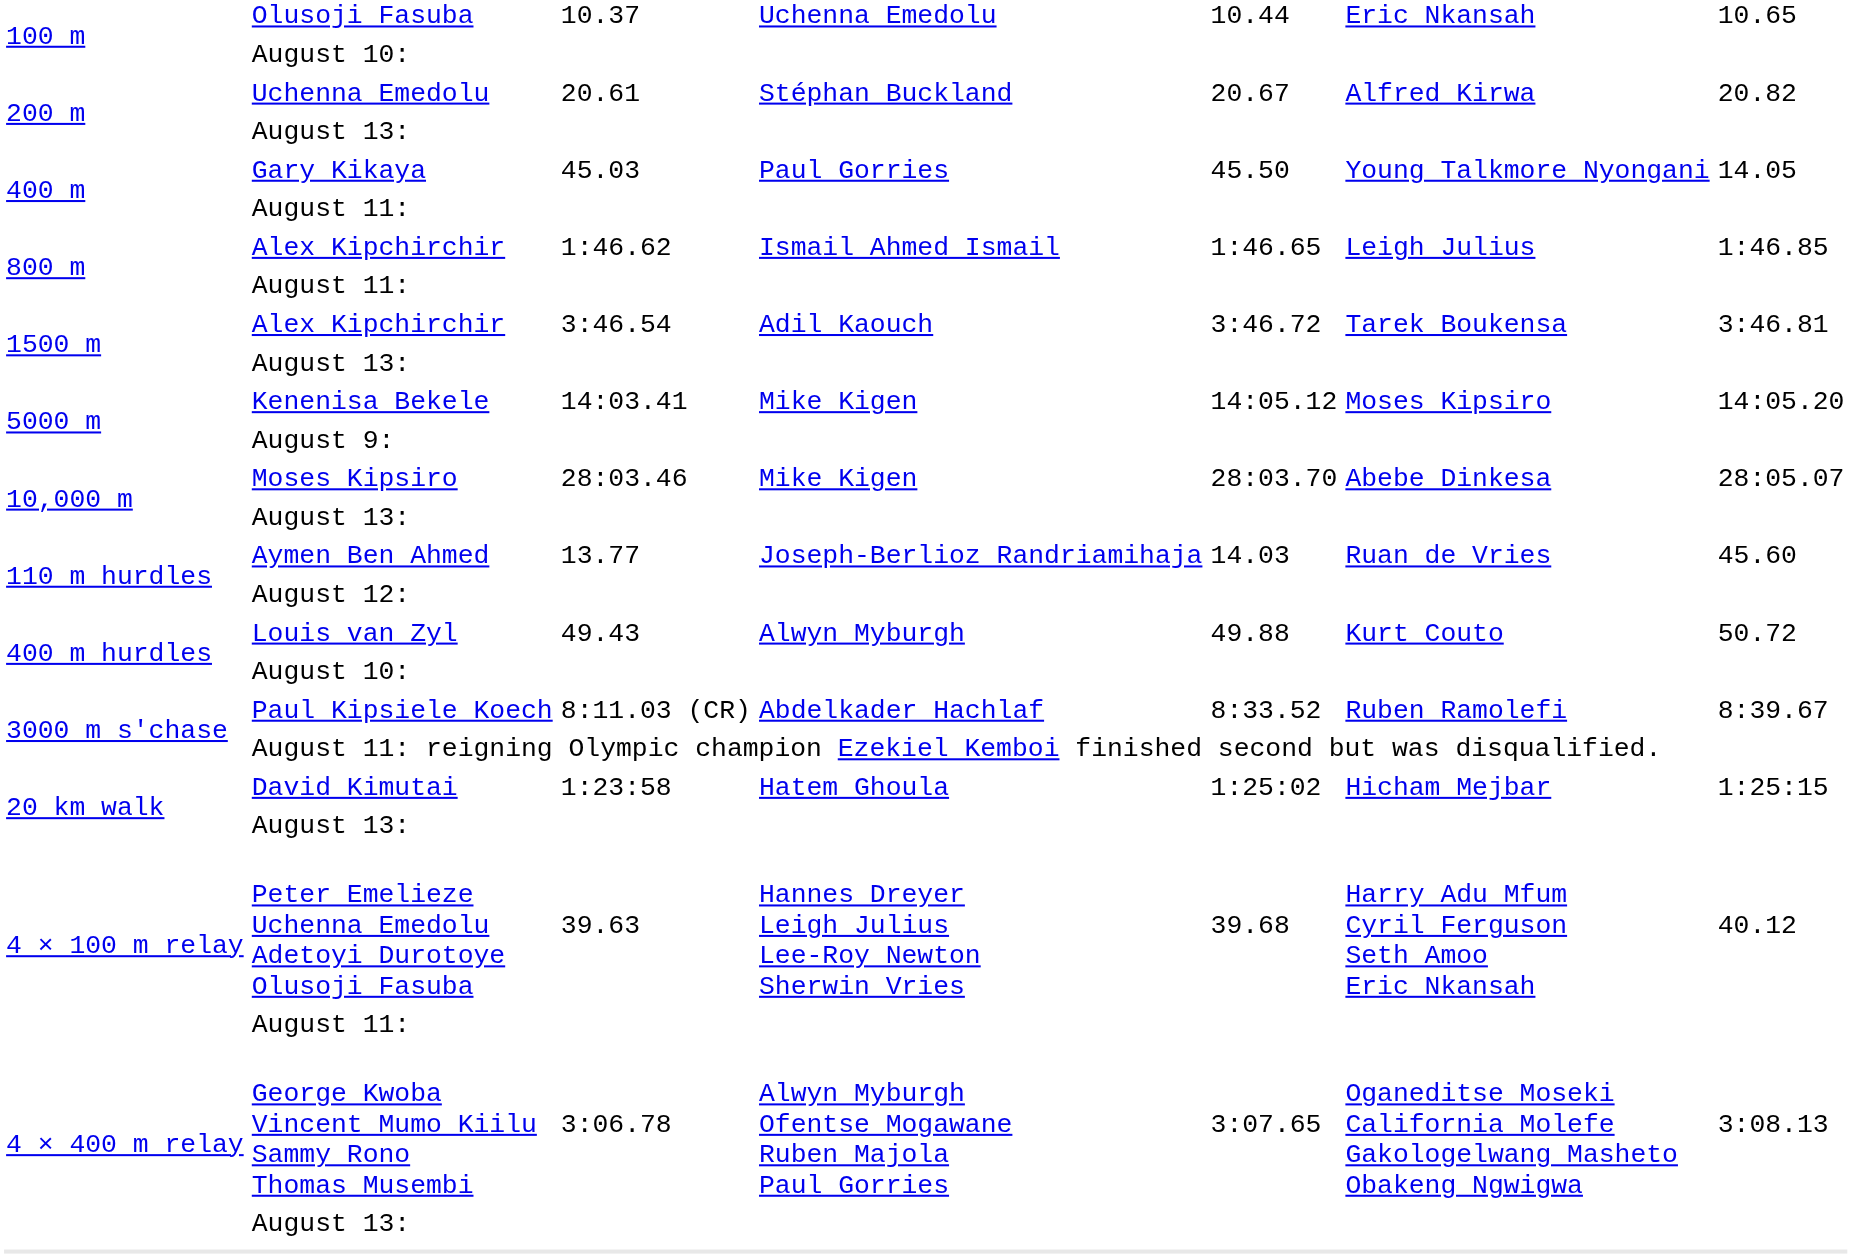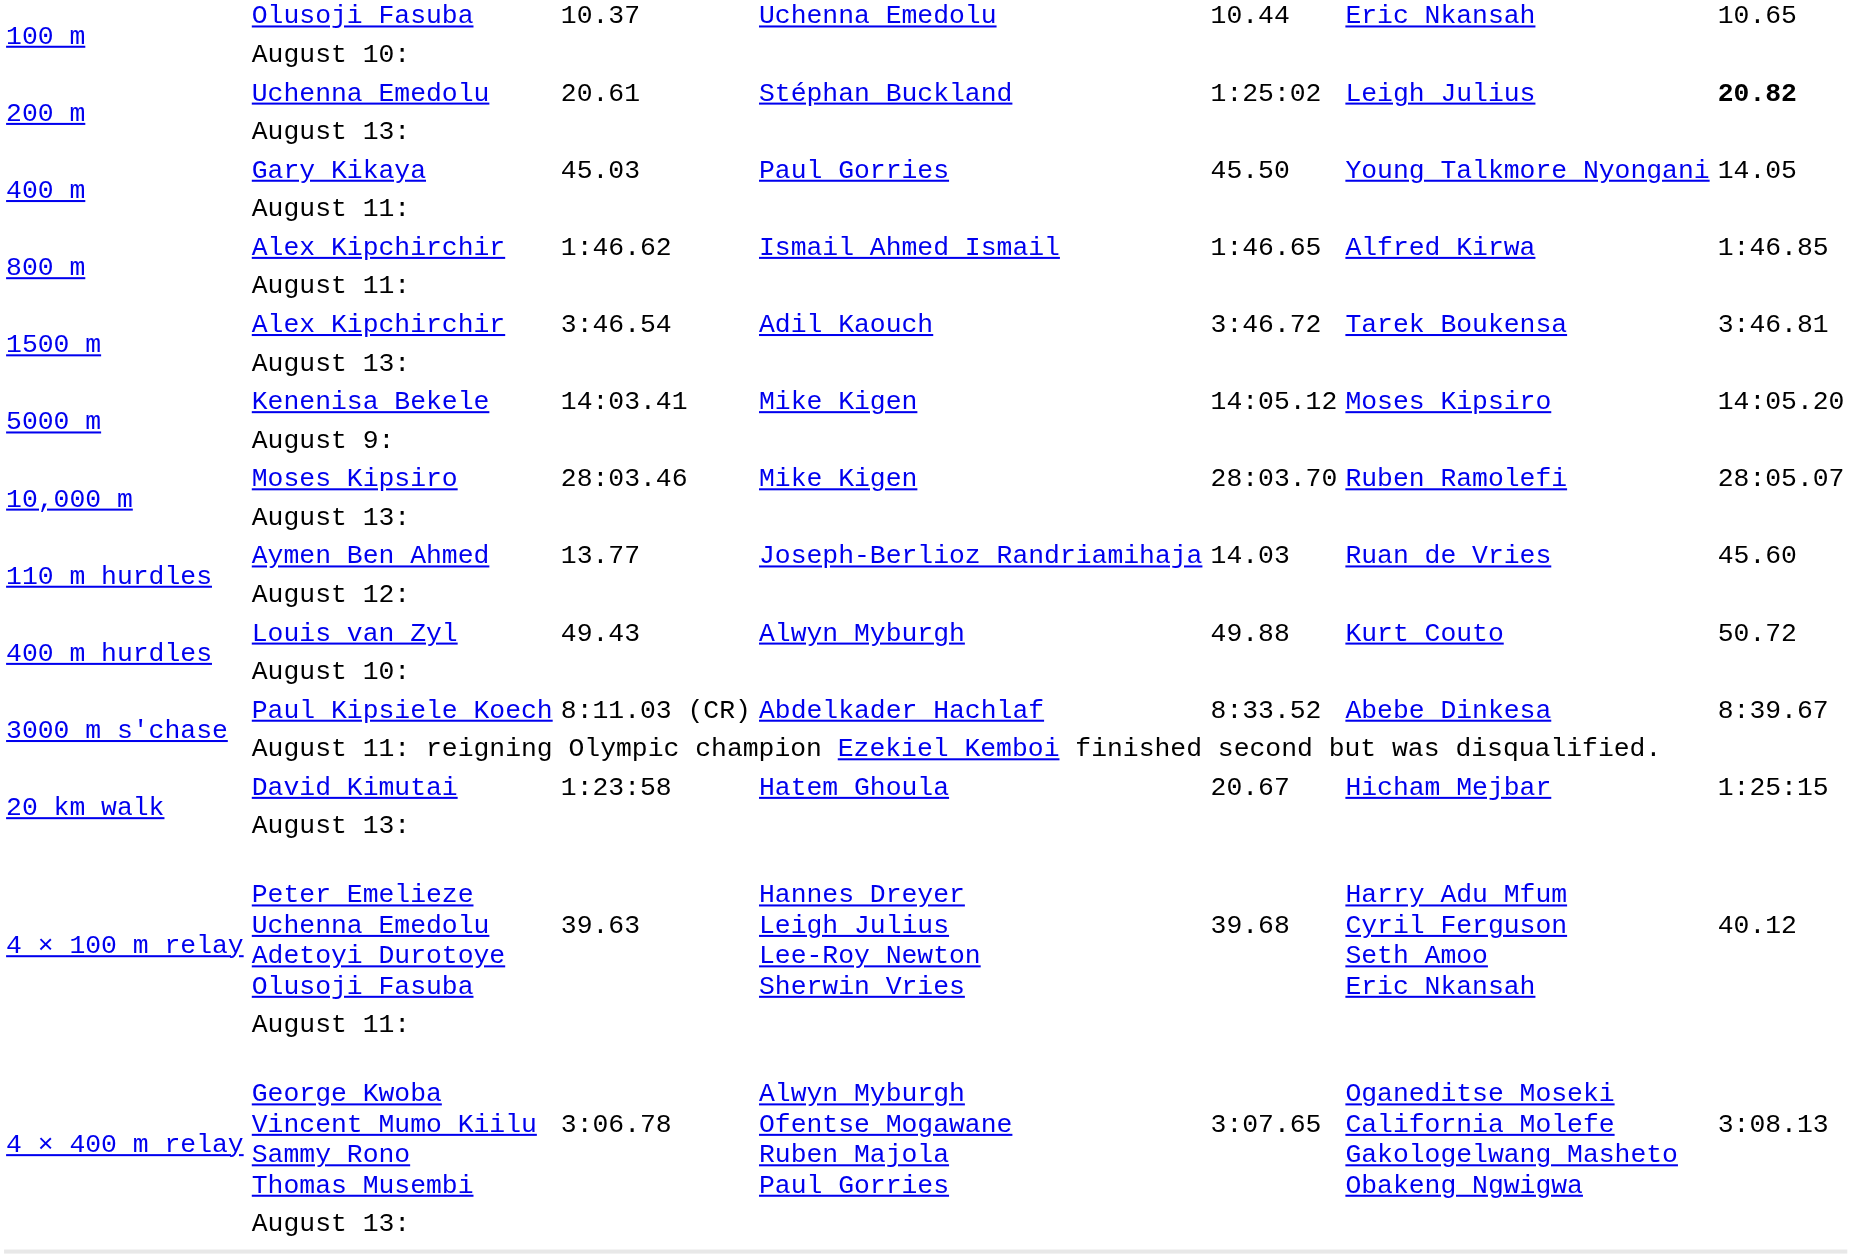 <table>
 <tr>
 <td rowspan=2><a href='#'>100 m</a><br></td>
 <td><a href='#'>Olusoji Fasuba</a> <br> </td>
 <td>10.37</td>
 <td><a href='#'>Uchenna Emedolu</a> <br> </td>
 <td>10.44</td>
 <td><a href='#'>Eric Nkansah</a> <br> </td>
 <td>10.65</td>
 </tr>
 <tr>
 <td colspan=6>August 10:</td>
 </tr>
 <tr>
 <td rowspan=2><a href='#'>200 m</a><br></td>
 <td><a href='#'>Uchenna Emedolu</a> <br> </td>
 <td>20.61</td>
 <td><a href='#'>Stéphan Buckland</a>  <br> </td>
-<td>20.67</td>
-<td><a href='#'>Alfred Kirwa</a> <br> </td>
-<td>20.82</td>
+<td>1:25:02</td>
+<td><a href='#'>Leigh Julius</a> <br> </td>
+<td><strong>20.82</strong></td>
 </tr>
 <tr>
 <td colspan=6>August 13:</td>
 </tr>
 <tr>
 <td rowspan=2><a href='#'>400 m</a><br></td>
 <td><a href='#'>Gary Kikaya</a> <br>  </td>
 <td>45.03</td>
 <td><a href='#'>Paul Gorries</a> <br> </td>
 <td>45.50</td>
 <td><a href='#'>Young Talkmore Nyongani</a> <br> </td>
 <td>14.05</td>
 </tr>
 <tr>
 <td colspan=6>August 11:</td>
 </tr>
 <tr>
 <td rowspan=2><a href='#'>800 m</a><br></td>
 <td><a href='#'>Alex Kipchirchir</a> <br> </td>
 <td>1:46.62</td>
 <td><a href='#'>Ismail Ahmed Ismail</a> <br> </td>
 <td>1:46.65</td>
-<td><a href='#'>Leigh Julius</a> <br> </td>
+<td><a href='#'>Alfred Kirwa</a> <br> </td>
 <td>1:46.85</td>
 </tr>
 <tr>
 <td colspan=6>August 11:</td>
 </tr>
 <tr>
 <td rowspan=2><a href='#'>1500 m</a><br></td>
 <td><a href='#'>Alex Kipchirchir</a> <br> </td>
 <td>3:46.54</td>
 <td><a href='#'>Adil Kaouch</a> <br> </td>
 <td>3:46.72</td>
 <td><a href='#'>Tarek Boukensa</a> <br> </td>
 <td>3:46.81</td>
 </tr>
 <tr>
 <td colspan=6>August 13:</td>
 </tr>
 <tr>
 <td rowspan=2><a href='#'>5000 m</a><br></td>
 <td><a href='#'>Kenenisa Bekele</a> <br> </td>
 <td>14:03.41</td>
 <td><a href='#'>Mike Kigen</a> <br>  </td>
 <td>14:05.12</td>
 <td><a href='#'>Moses Kipsiro</a> <br> </td>
 <td>14:05.20</td>
 </tr>
 <tr>
 <td colspan=6>August 9:</td>
 </tr>
 <tr>
 <td rowspan=2><a href='#'>10,000 m</a><br></td>
 <td><a href='#'>Moses Kipsiro</a> <br> </td>
 <td>28:03.46</td>
 <td><a href='#'>Mike Kigen</a> <br>  </td>
 <td>28:03.70</td>
-<td><a href='#'>Abebe Dinkesa</a> <br> </td>
+<td><a href='#'>Ruben Ramolefi</a> <br> </td>
 <td>28:05.07</td>
 </tr>
 <tr>
 <td colspan=6>August 13:</td>
 </tr>
 <tr>
 <td rowspan=2><a href='#'>110 m hurdles</a><br></td>
 <td><a href='#'>Aymen Ben Ahmed</a> <br> </td>
 <td>13.77</td>
 <td><a href='#'>Joseph-Berlioz Randriamihaja</a> <br> </td>
 <td>14.03</td>
 <td><a href='#'>Ruan de Vries</a> <br> </td>
 <td>45.60</td>
 </tr>
 <tr>
 <td colspan=6>August 12:</td>
 </tr>
 <tr>
 <td rowspan=2><a href='#'>400 m hurdles</a><br></td>
 <td><a href='#'>Louis van Zyl</a> <br> </td>
 <td>49.43</td>
 <td><a href='#'>Alwyn Myburgh</a> <br> </td>
 <td>49.88</td>
 <td><a href='#'>Kurt Couto</a> <br> </td>
 <td>50.72</td>
 </tr>
 <tr>
 <td colspan=6>August 10:</td>
 </tr>
 <tr>
 <td rowspan=2><a href='#'>3000 m s'chase</a><br></td>
 <td><a href='#'>Paul Kipsiele Koech</a> <br> </td>
 <td>8:11.03 (CR)</td>
 <td><a href='#'>Abdelkader Hachlaf</a>  <br> </td>
 <td>8:33.52</td>
-<td><a href='#'>Ruben Ramolefi</a> <br> </td>
+<td><a href='#'>Abebe Dinkesa</a> <br> </td>
 <td>8:39.67</td>
 </tr>
 <tr>
 <td colspan=6>August 11: reigning Olympic champion <a href='#'>Ezekiel Kemboi</a> finished second but was disqualified.</td>
 </tr>
 <tr>
 <td rowspan=2><a href='#'>20 km walk</a><br></td>
 <td><a href='#'>David Kimutai</a> <br> </td>
 <td>1:23:58</td>
 <td><a href='#'>Hatem Ghoula</a> <br> </td>
-<td>1:25:02</td>
+<td>20.67</td>
 <td><a href='#'>Hicham Mejbar</a> <br> </td>
 <td>1:25:15</td>
 </tr>
 <tr>
 <td colspan=6>August 13:</td>
 </tr>
 <tr>
 <td rowspan=2><a href='#'>4 × 100 m relay</a><br></td>
 <td><br><a href='#'>Peter Emelieze</a><br><a href='#'>Uchenna Emedolu</a><br><a href='#'>Adetoyi Durotoye</a><br><a href='#'>Olusoji Fasuba</a></td>
 <td>39.63</td>
 <td><br><a href='#'>Hannes Dreyer</a><br><a href='#'>Leigh Julius</a><br><a href='#'>Lee-Roy Newton</a><br><a href='#'>Sherwin Vries</a></td>
 <td>39.68</td>
 <td><br><a href='#'>Harry Adu Mfum</a><br><a href='#'>Cyril Ferguson</a><br><a href='#'>Seth Amoo</a><br><a href='#'>Eric Nkansah</a></td>
 <td>40.12</td>
 </tr>
 <tr>
 <td colspan=6>August 11:</td>
 </tr>
 <tr>
 <td rowspan=2><a href='#'>4 × 400 m relay</a><br></td>
 <td><br><a href='#'>George Kwoba</a><br><a href='#'>Vincent Mumo Kiilu</a><br><a href='#'>Sammy Rono</a><br><a href='#'>Thomas Musembi</a></td>
 <td>3:06.78</td>
 <td><br><a href='#'>Alwyn Myburgh</a><br><a href='#'>Ofentse Mogawane</a><br><a href='#'>Ruben Majola</a><br><a href='#'>Paul Gorries</a></td>
 <td>3:07.65</td>
 <td><br><a href='#'>Oganeditse Moseki</a><br><a href='#'>California Molefe</a><br><a href='#'>Gakologelwang Masheto</a><br><a href='#'>Obakeng Ngwigwa</a></td>
 <td>3:08.13</td>
 </tr>
 <tr>
 <td colspan=6>August 13:</td>
 </tr>
 <tr>
 </tr>
 <tr bgcolor= e8e8e8>
 <td colspan=7></td>
 </tr>
 </table>
